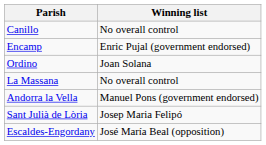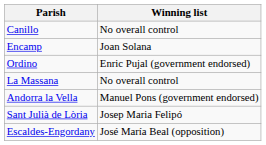 <table class="wikitable">
 <tr>
 <th>Parish</th>
 <th>Winning list</th>
 </tr>
 <tr>
 <td><a href='#'>Canillo</a></td>
 <td>No overall control</td>
 </tr>
 <tr>
 <td><a href='#'>Encamp</a></td>
-<td>Enric Pujal (government endorsed)</td>
+<td>Joan Solana</td>
 </tr>
 <tr>
 <td><a href='#'>Ordino</a></td>
-<td>Joan Solana</td>
+<td>Enric Pujal (government endorsed)</td>
 </tr>
 <tr>
 <td><a href='#'>La Massana</a></td>
 <td>No overall control</td>
 </tr>
 <tr>
 <td><a href='#'>Andorra la Vella</a></td>
 <td>Manuel Pons (government endorsed)</td>
 </tr>
 <tr>
 <td><a href='#'>Sant Julià de Lòria</a></td>
 <td>Josep Maria Felipó</td>
 </tr>
 <tr>
 <td><a href='#'>Escaldes-Engordany</a></td>
 <td>José María Beal (opposition)</td>
 </tr>
 </table>
